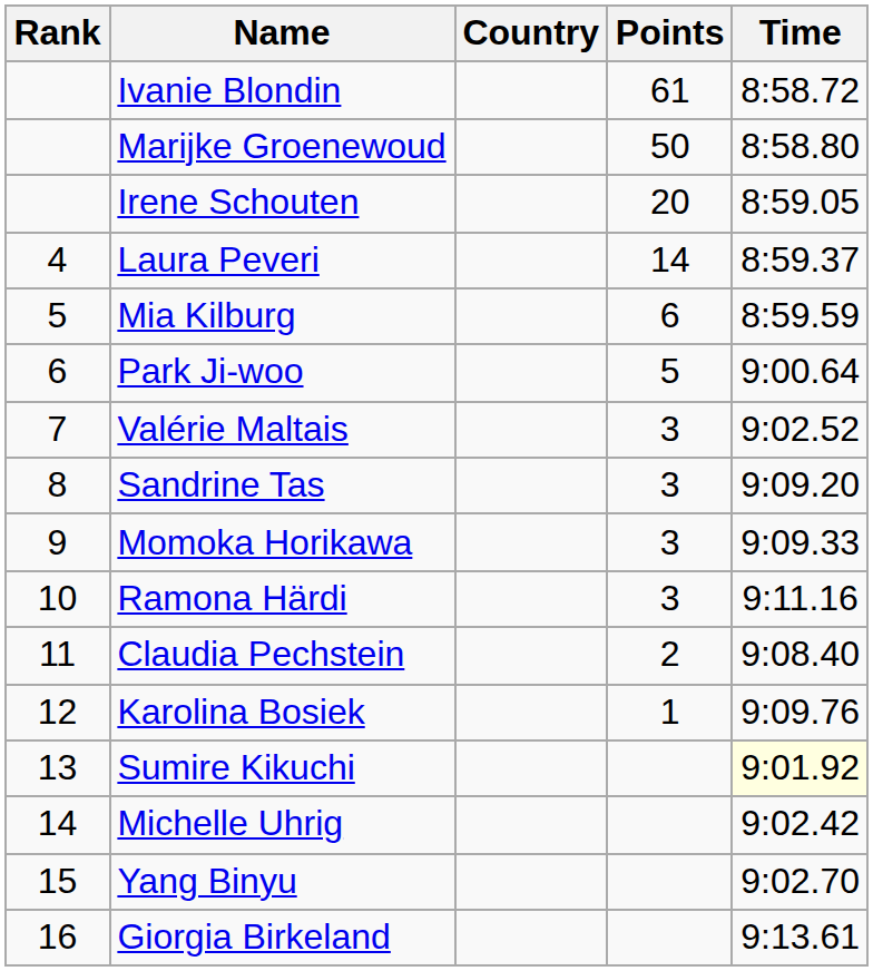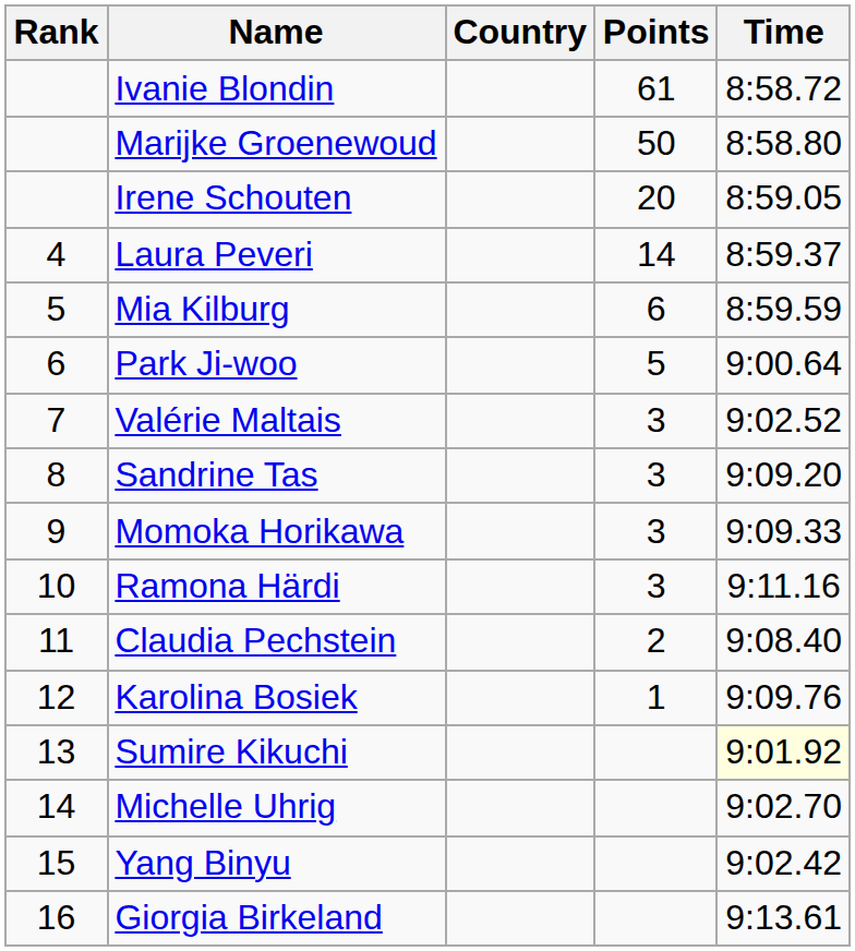 <table class="wikitable sortable" style="text-align:center">
 <tr>
 <th>Rank</th>
 <th>Name</th>
 <th>Country</th>
 <th>Points</th>
 <th>Time</th>
 </tr>
 <tr>
 <td></td>
 <td align=left><a href='#'>Ivanie Blondin</a></td>
 <td align=left></td>
 <td>61</td>
 <td>8:58.72</td>
 </tr>
 <tr>
 <td></td>
 <td align=left><a href='#'>Marijke Groenewoud</a></td>
 <td align=left></td>
 <td>50</td>
 <td>8:58.80</td>
 </tr>
 <tr>
 <td></td>
 <td align=left><a href='#'>Irene Schouten</a></td>
 <td align=left></td>
 <td>20</td>
 <td>8:59.05</td>
 </tr>
 <tr>
 <td>4</td>
 <td align=left><a href='#'>Laura Peveri</a></td>
 <td align=left></td>
 <td>14</td>
 <td>8:59.37</td>
 </tr>
 <tr>
 <td>5</td>
 <td align=left><a href='#'>Mia Kilburg</a></td>
 <td align=left></td>
 <td>6</td>
 <td>8:59.59</td>
 </tr>
 <tr>
 <td>6</td>
 <td align=left><a href='#'>Park Ji-woo</a></td>
 <td align=left></td>
 <td>5</td>
 <td>9:00.64</td>
 </tr>
 <tr>
 <td>7</td>
 <td align=left><a href='#'>Valérie Maltais</a></td>
 <td align=left></td>
 <td>3</td>
 <td>9:02.52</td>
 </tr>
 <tr>
 <td>8</td>
 <td align=left><a href='#'>Sandrine Tas</a></td>
 <td align=left></td>
 <td>3</td>
 <td>9:09.20</td>
 </tr>
 <tr>
 <td>9</td>
 <td align=left><a href='#'>Momoka Horikawa</a></td>
 <td align=left></td>
 <td>3</td>
 <td>9:09.33</td>
 </tr>
 <tr>
 <td>10</td>
 <td align=left><a href='#'>Ramona Härdi</a></td>
 <td align=left></td>
 <td>3</td>
 <td>9:11.16</td>
 </tr>
 <tr>
 <td>11</td>
 <td align=left><a href='#'>Claudia Pechstein</a></td>
 <td align=left></td>
 <td>2</td>
 <td>9:08.40</td>
 </tr>
 <tr>
 <td>12</td>
 <td align=left><a href='#'>Karolina Bosiek</a></td>
 <td align=left></td>
 <td>1</td>
 <td>9:09.76</td>
 </tr>
 <tr>
 <td>13</td>
 <td align=left><a href='#'>Sumire Kikuchi</a></td>
 <td align=left></td>
 <td></td>
 <td style="background: lightyellow;">9:01.92</td>
 </tr>
 <tr>
 <td>14</td>
 <td align=left><a href='#'>Michelle Uhrig</a></td>
 <td align=left></td>
 <td></td>
-<td>9:02.42</td>
+<td>9:02.70</td>
 </tr>
 <tr>
 <td>15</td>
 <td align=left><a href='#'>Yang Binyu</a></td>
 <td align=left></td>
 <td></td>
-<td>9:02.70</td>
+<td>9:02.42</td>
 </tr>
 <tr>
 <td>16</td>
 <td align=left><a href='#'>Giorgia Birkeland</a></td>
 <td align=left></td>
 <td></td>
 <td>9:13.61</td>
 </tr>
 </table>
